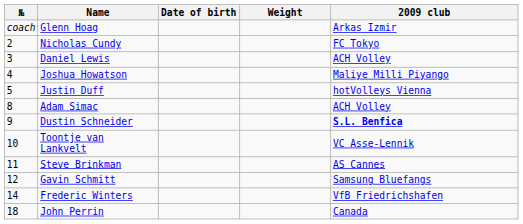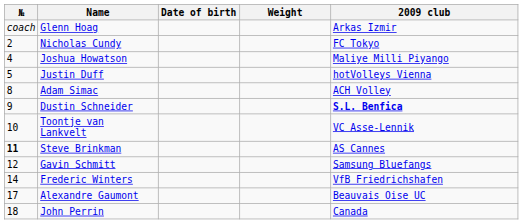 <table class=wikitable sortable style=font-size:100%; text-align:center;>
 <tr>
 <th>№</th>
 <th style=width:12em>Name</th>
 <th style=width:8em>Date of birth</th>
 <th style=width:9em>Weight</th>
 <th style=width:19em>2009 club</th>
 </tr>
 <tr>
 <td><em>coach</em></td>
 <td><a href='#'>Glenn Hoag</a></td>
 <td></td>
 <td></td>
 <td><a href='#'>Arkas Izmir</a></td>
 </tr>
 <tr>
 <td>2</td>
 <td><a href='#'>Nicholas Cundy</a></td>
 <td></td>
 <td></td>
 <td><a href='#'>FC Tokyo</a></td>
-</tr>
-<tr>
-<td>3</td>
-<td><a href='#'>Daniel Lewis</a></td>
-<td></td>
-<td></td>
-<td><a href='#'>ACH Volley</a></td>
 </tr>
 <tr>
 <td>4</td>
 <td><a href='#'>Joshua Howatson</a></td>
 <td></td>
 <td></td>
 <td><a href='#'>Maliye Milli Piyango</a></td>
 </tr>
 <tr>
 <td>5</td>
 <td><a href='#'>Justin Duff</a></td>
 <td></td>
 <td></td>
 <td><a href='#'>hotVolleys Vienna</a></td>
 </tr>
 <tr>
 <td>8</td>
 <td><a href='#'>Adam Simac</a></td>
 <td></td>
 <td></td>
 <td><a href='#'>ACH Volley</a></td>
 </tr>
 <tr>
 <td>9</td>
 <td><a href='#'>Dustin Schneider</a></td>
 <td></td>
 <td></td>
 <td><strong><a href='#'>S.L. Benfica</a></strong></td>
 </tr>
 <tr>
 <td>10</td>
 <td><a href='#'>Toontje van Lankvelt</a></td>
 <td></td>
 <td></td>
 <td><a href='#'>VC Asse-Lennik</a></td>
 </tr>
 <tr>
-<td>11</td>
+<td><strong>11</strong></td>
 <td><a href='#'>Steve Brinkman</a></td>
 <td></td>
 <td></td>
 <td><a href='#'>AS Cannes</a></td>
 </tr>
 <tr>
 <td>12</td>
 <td><a href='#'>Gavin Schmitt</a></td>
 <td></td>
 <td></td>
 <td><a href='#'>Samsung Bluefangs</a></td>
 </tr>
 <tr>
 <td>14</td>
 <td><a href='#'>Frederic Winters </a></td>
 <td></td>
 <td></td>
 <td><a href='#'>VfB Friedrichshafen</a></td>
 </tr>
 <tr>
+<td>17</td>
+<td><a href='#'>Alexandre Gaumont</a></td>
+<td></td>
+<td></td>
+<td><a href='#'>Beauvais Oise UC</a></td>
+</tr>
+<tr>
 <td>18</td>
 <td><a href='#'>John Perrin</a></td>
 <td></td>
 <td></td>
 <td><a href='#'>Canada</a></td>
 </tr>
 </table>
